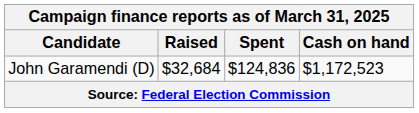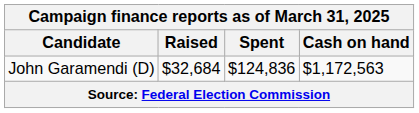 <table class="wikitable sortable">
 <tr>
 <th colspan=4>Campaign finance reports as of March 31, 2025</th>
 </tr>
 <tr style="text-align:center;">
 <th>Candidate</th>
 <th>Raised</th>
 <th>Spent</th>
 <th>Cash on hand</th>
 </tr>
 <tr>
 <td>John Garamendi (D)</td>
 <td>$32,684</td>
 <td>$124,836</td>
-<td>$1,172,523</td>
+<td>$1,172,563</td>
 </tr>
 <tr>
 <th colspan="4"><small>Source: <a href='#'>Federal Election Commission</a></small></th>
 </tr>
 </table>
